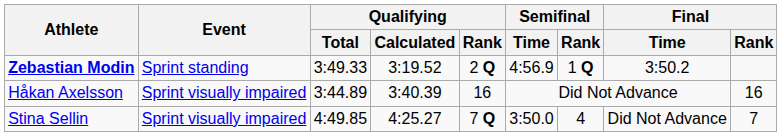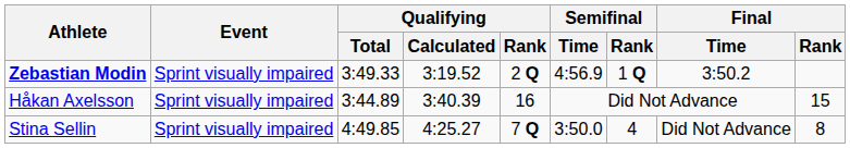 <table class="wikitable">
 <tr>
 <th rowspan="2">Athlete</th>
 <th rowspan="2">Event</th>
 <th colspan="3">Qualifying</th>
 <th colspan="2">Semifinal</th>
 <th colspan="2">Final</th>
 </tr>
 <tr>
 <th>Total</th>
 <th>Calculated</th>
 <th>Rank</th>
 <th>Time</th>
 <th>Rank</th>
 <th>Time</th>
 <th>Rank</th>
 </tr>
 <tr>
 <td><strong><a href='#'>Zebastian Modin</a></strong></td>
-<td><a href='#'>Sprint standing</a></td>
+<td><a href='#'>Sprint visually impaired</a></td>
 <td align="center">3:49.33</td>
 <td align="center">3:19.52</td>
 <td align="center">2 <strong>Q</strong></td>
 <td align="center">4:56.9</td>
 <td align="center">1 <strong>Q</strong></td>
 <td align="center">3:50.2</td>
 <td align="center"></td>
 </tr>
 <tr>
 <td><a href='#'>Håkan Axelsson</a></td>
 <td><a href='#'>Sprint visually impaired</a></td>
 <td align="center">3:44.89</td>
 <td align="center">3:40.39</td>
 <td align="center">16</td>
 <td align="center" colspan="3">Did Not Advance</td>
-<td align="center">16</td>
+<td align="center">15</td>
 </tr>
 <tr>
 <td><a href='#'>Stina Sellin</a></td>
 <td><a href='#'>Sprint visually impaired</a></td>
 <td align="center">4:49.85</td>
 <td align="center">4:25.27</td>
 <td align="center">7 <strong>Q</strong></td>
 <td align="center">3:50.0</td>
 <td align="center">4</td>
 <td align="center">Did Not Advance</td>
-<td align="center">7</td>
+<td align="center">8</td>
 </tr>
 </table>
